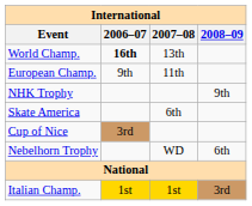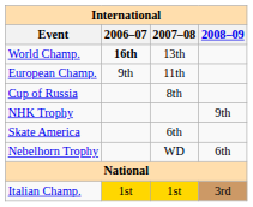 <table class="wikitable" style="text-align:center">
 <tr>
 <th style="background-color: #ffdead; " colspan=4 align=center>International</th>
 </tr>
 <tr>
 <th>Event</th>
 <th>2006–07</th>
 <th>2007–08</th>
 <th><a href='#'>2008–09</a></th>
 </tr>
 <tr>
 <td align=left><a href='#'>World Champ.</a></td>
 <td><strong>16th</strong></td>
 <td>13th</td>
 <td></td>
 </tr>
 <tr>
 <td align=left><a href='#'>European Champ.</a></td>
 <td>9th</td>
 <td>11th</td>
 <td></td>
 </tr>
 <tr>
+<td align=left> <a href='#'>Cup of Russia</a></td>
+<td></td>
+<td>8th</td>
+<td></td>
+</tr>
+<tr>
 <td align=left> <a href='#'>NHK Trophy</a></td>
 <td></td>
 <td></td>
 <td>9th</td>
 </tr>
 <tr>
 <td align=left> <a href='#'>Skate America</a></td>
 <td></td>
 <td>6th</td>
-<td></td>
-</tr>
-<tr>
-<td align=left><a href='#'>Cup of Nice</a></td>
-<td bgcolor=cc9966>3rd</td>
-<td></td>
 <td></td>
 </tr>
 <tr>
 <td align=left><a href='#'>Nebelhorn Trophy</a></td>
 <td></td>
 <td>WD</td>
 <td>6th</td>
 </tr>
 <tr>
 <th style="background-color: #ffdead; " colspan=4 align=center>National</th>
 </tr>
 <tr>
 <td align=left><a href='#'>Italian Champ.</a></td>
 <td bgcolor=gold>1st</td>
 <td bgcolor=gold>1st</td>
 <td bgcolor=cc9966>3rd</td>
 </tr>
 </table>
